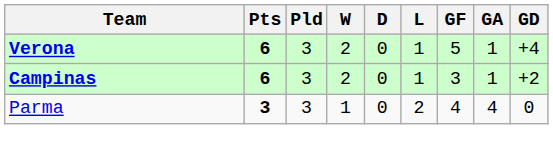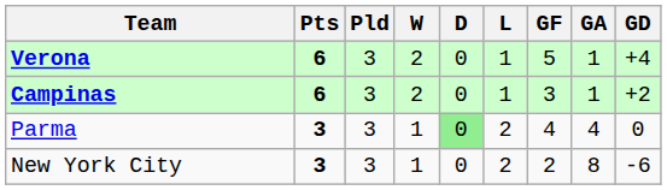 <table class=wikitable style="text-align:center">
 <tr>
 <th width=165>Team</th>
 <th width=20>Pts</th>
 <th width=20>Pld</th>
 <th width=20>W</th>
 <th width=20>D</th>
 <th width=20>L</th>
 <th width=20>GF</th>
 <th width=20>GA</th>
 <th width=20>GD</th>
 </tr>
 <tr style="background:#ccffcc">
 <td style="text-align:left"><strong> <a href='#'>Verona</a></strong></td>
 <td><strong>6</strong></td>
 <td>3</td>
 <td>2</td>
 <td>0</td>
 <td>1</td>
 <td>5</td>
 <td>1</td>
 <td>+4</td>
 </tr>
 <tr style="background:#ccffcc">
 <td style="text-align:left"><strong> <a href='#'>Campinas</a></strong></td>
 <td><strong>6</strong></td>
 <td>3</td>
 <td>2</td>
 <td>0</td>
 <td>1</td>
 <td>3</td>
 <td>1</td>
 <td>+2</td>
 </tr>
 <tr>
 <td style="text-align:left"> <a href='#'>Parma</a></td>
 <td><strong>3</strong></td>
 <td>3</td>
 <td>1</td>
-<td>0</td>
+<td style="background: lightgreen;">0</td>
 <td>2</td>
 <td>4</td>
 <td>4</td>
 <td>0</td>
 </tr>
+<tr>
+<td style="text-align:left"> New York City</td>
+<td><strong>3</strong></td>
+<td>3</td>
+<td>1</td>
+<td>0</td>
+<td>2</td>
+<td>2</td>
+<td>8</td>
+<td>-6</td>
+</tr>
 </table>
